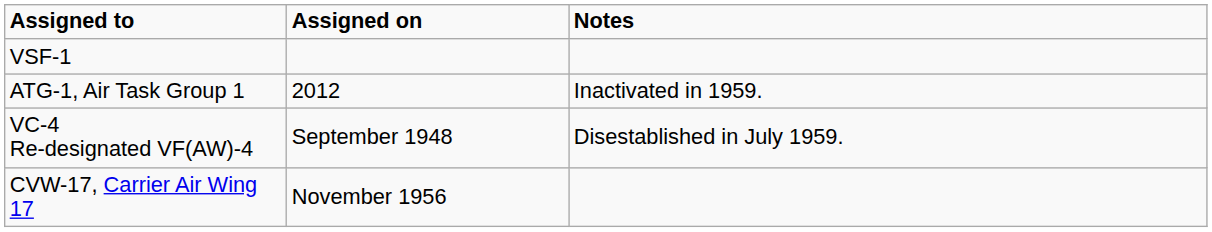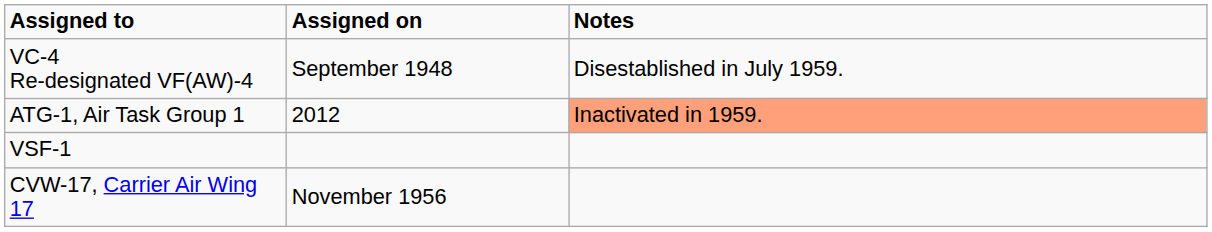 <table class="wikitable" style="width: 70%;">
 <tr>
 <td style="width: 200px;"><strong>Assigned to</strong></td>
 <td style="width: 200px;"><strong>Assigned on</strong></td>
 <td><strong>Notes</strong></td>
 </tr>
 <tr>
-<td>VSF-1</td>
-<td></td>
-<td></td>
+<td>VC-4<br>Re-designated VF(AW)-4</td>
+<td>September 1948</td>
+<td>Disestablished in July 1959.</td>
 </tr>
 <tr>
 <td>ATG-1, Air Task Group 1</td>
 <td>2012</td>
-<td>Inactivated in 1959.</td>
+<td style="background: lightsalmon;">Inactivated in 1959.</td>
 </tr>
 <tr>
-<td>VC-4<br>Re-designated VF(AW)-4</td>
-<td>September 1948</td>
-<td>Disestablished in July 1959.</td>
+<td>VSF-1</td>
+<td></td>
+<td></td>
 </tr>
 <tr>
 <td>CVW-17, <a href='#'>Carrier Air Wing 17</a></td>
 <td>November 1956</td>
 <td></td>
 </tr>
 </table>
